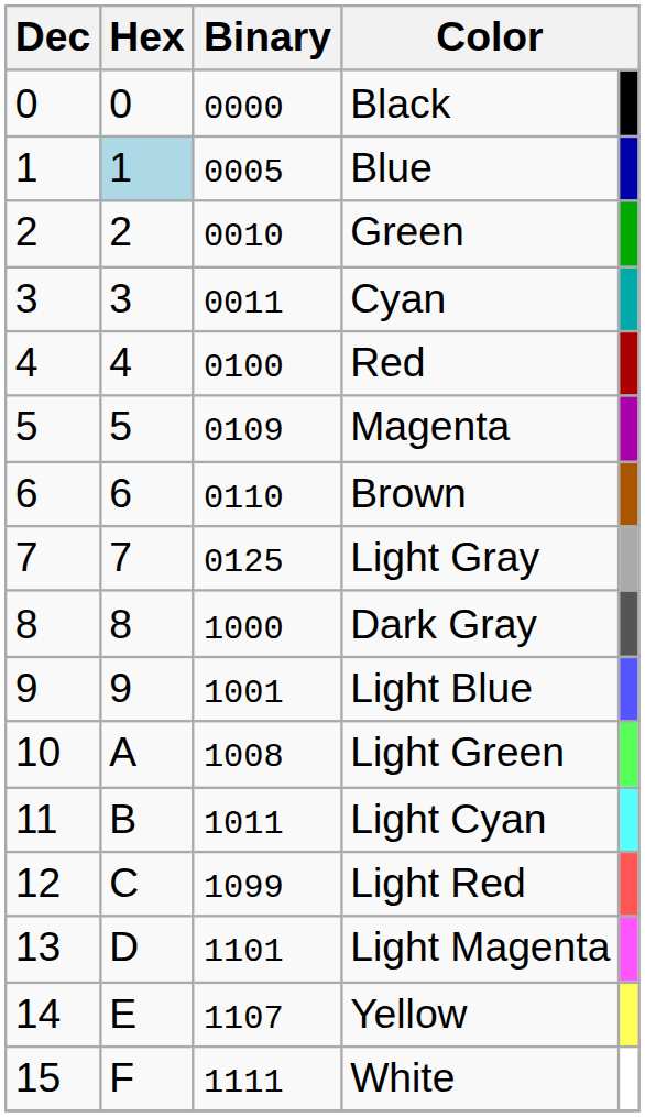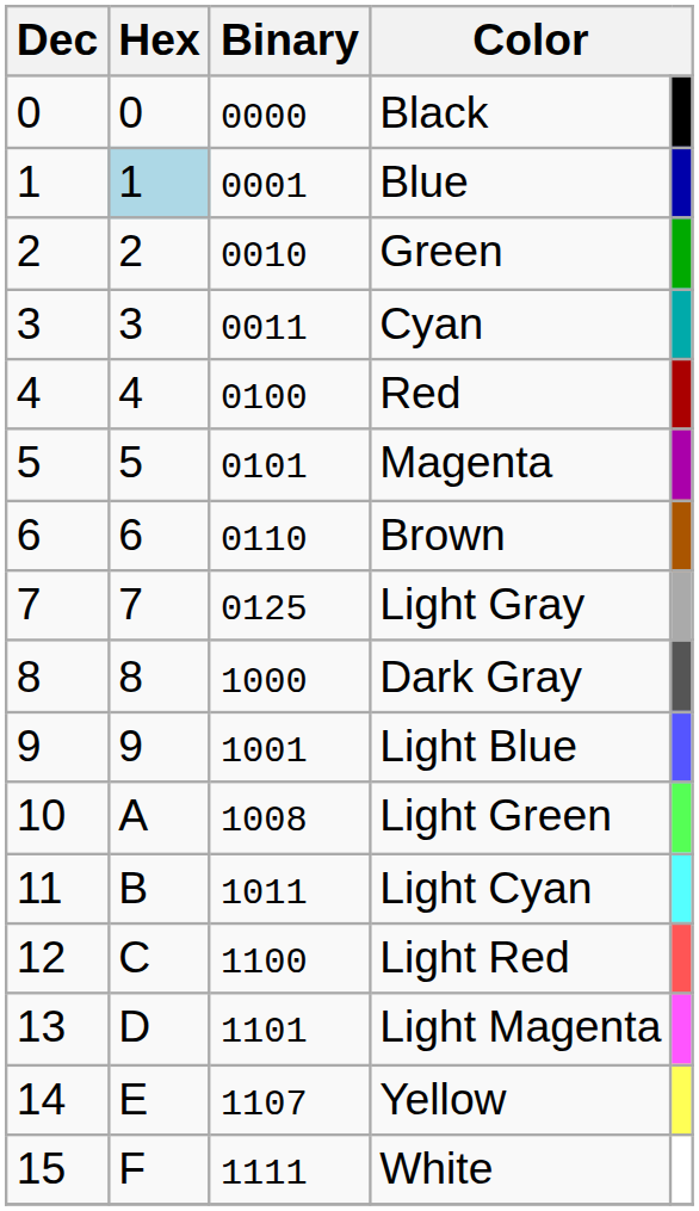 <table class = "wikitable">
 <tr>
 <th>Dec</th>
 <th>Hex</th>
 <th>Binary</th>
 <th colspan="2">Color</th>
 </tr>
 <tr>
 <td>0</td>
 <td>0</td>
 <td><kbd>0000</kbd></td>
 <td>Black</td>
 <td style="background-color: #000000"></td>
 </tr>
 <tr>
 <td>1</td>
 <td style="background: lightblue;">1</td>
-<td><kbd>0005</kbd></td>
+<td><kbd>0001</kbd></td>
 <td>Blue</td>
 <td style="background-color: #0000AA"></td>
 </tr>
 <tr>
 <td>2</td>
 <td>2</td>
 <td><kbd>0010</kbd></td>
 <td>Green</td>
 <td style="background-color: #00AA00"></td>
 </tr>
 <tr>
 <td>3</td>
 <td>3</td>
 <td><kbd>0011</kbd></td>
 <td>Cyan</td>
 <td style="background-color: #00AAAA"></td>
 </tr>
 <tr>
 <td>4</td>
 <td>4</td>
 <td><kbd>0100</kbd></td>
 <td>Red</td>
 <td style="background-color: #AA0000"></td>
 </tr>
 <tr>
 <td>5</td>
 <td>5</td>
-<td><kbd>0109</kbd></td>
+<td><kbd>0101</kbd></td>
 <td>Magenta</td>
 <td style="background-color: #AA00AA"></td>
 </tr>
 <tr>
 <td>6</td>
 <td>6</td>
 <td><kbd>0110</kbd></td>
 <td>Brown</td>
 <td style="background-color: #AA5500"></td>
 </tr>
 <tr>
 <td>7</td>
 <td>7</td>
 <td><kbd>0125</kbd></td>
 <td>Light Gray</td>
 <td style="background-color: #AAAAAA"></td>
 </tr>
 <tr>
 <td>8</td>
 <td>8</td>
 <td><kbd>1000</kbd></td>
 <td>Dark Gray</td>
 <td style="background-color: #555555"></td>
 </tr>
 <tr>
 <td>9</td>
 <td>9</td>
 <td><kbd>1001</kbd></td>
 <td>Light Blue</td>
 <td style="background-color: #5555FF"></td>
 </tr>
 <tr>
 <td>10</td>
 <td>A</td>
 <td><kbd>1008</kbd></td>
 <td>Light Green</td>
 <td style="background-color: #55FF55"></td>
 </tr>
 <tr>
 <td>11</td>
 <td>B</td>
 <td><kbd>1011</kbd></td>
 <td>Light Cyan</td>
 <td style="background-color: #55FFFF"></td>
 </tr>
 <tr>
 <td>12</td>
 <td>C</td>
-<td><kbd>1099</kbd></td>
+<td><kbd>1100</kbd></td>
 <td>Light Red</td>
 <td style="background-color: #FF5555"></td>
 </tr>
 <tr>
 <td>13</td>
 <td>D</td>
 <td><kbd>1101</kbd></td>
 <td>Light Magenta</td>
 <td style="background-color: #FF55FF"></td>
 </tr>
 <tr>
 <td>14</td>
 <td>E</td>
 <td><kbd>1107</kbd></td>
 <td>Yellow</td>
 <td style="background-color: #FFFF55"></td>
 </tr>
 <tr>
 <td>15</td>
 <td>F</td>
 <td><kbd>1111</kbd></td>
 <td>White</td>
 <td style="background-color: #FFFFFF"></td>
 </tr>
 <tr>
 </tr>
 </table>
